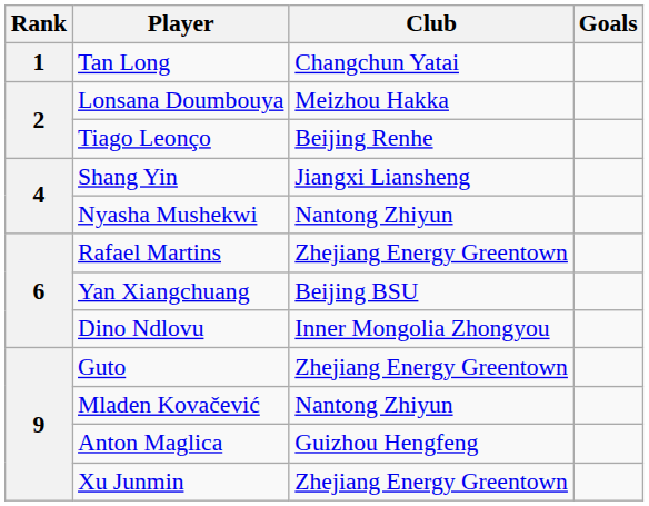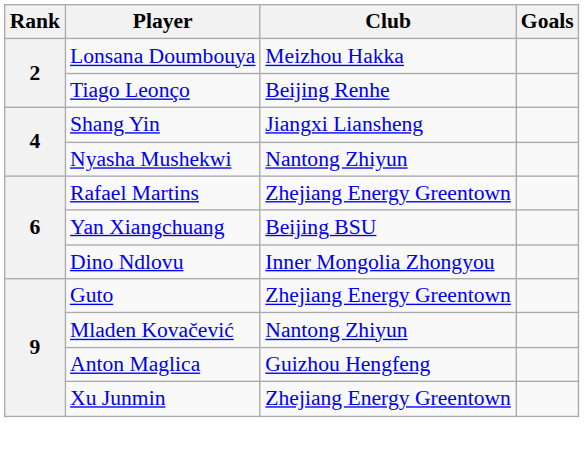 <table class="wikitable">
 <tr>
 <th>Rank</th>
 <th>Player</th>
 <th>Club</th>
 <th>Goals</th>
-</tr>
-<tr>
-<th rowspan=1>1</th>
-<td> <a href='#'>Tan Long</a></td>
-<td><a href='#'>Changchun Yatai</a></td>
-<td></td>
 </tr>
 <tr>
 <th rowspan=2>2</th>
 <td> <a href='#'>Lonsana Doumbouya</a></td>
 <td><a href='#'>Meizhou Hakka</a></td>
 <td></td>
 </tr>
 <tr>
 <td> <a href='#'>Tiago Leonço</a></td>
 <td><a href='#'>Beijing Renhe</a></td>
 <td></td>
 </tr>
 <tr>
 <th rowspan=2>4</th>
 <td> <a href='#'>Shang Yin</a></td>
 <td><a href='#'>Jiangxi Liansheng</a></td>
 <td></td>
 </tr>
 <tr>
 <td> <a href='#'>Nyasha Mushekwi</a></td>
 <td><a href='#'>Nantong Zhiyun</a></td>
 <td></td>
 </tr>
 <tr>
 <th rowspan=3>6</th>
 <td> <a href='#'>Rafael Martins</a></td>
 <td><a href='#'>Zhejiang Energy Greentown</a></td>
 <td></td>
 </tr>
 <tr>
 <td> <a href='#'>Yan Xiangchuang</a></td>
 <td><a href='#'>Beijing BSU</a></td>
 <td></td>
 </tr>
 <tr>
 <td> <a href='#'>Dino Ndlovu</a></td>
 <td><a href='#'>Inner Mongolia Zhongyou</a></td>
 <td></td>
 </tr>
 <tr>
 <th rowspan=4>9</th>
 <td> <a href='#'>Guto</a></td>
 <td><a href='#'>Zhejiang Energy Greentown</a></td>
 <td></td>
 </tr>
 <tr>
 <td> <a href='#'>Mladen Kovačević</a></td>
 <td><a href='#'>Nantong Zhiyun</a></td>
 <td></td>
 </tr>
 <tr>
 <td> <a href='#'>Anton Maglica</a></td>
 <td><a href='#'>Guizhou Hengfeng</a></td>
 <td></td>
 </tr>
 <tr>
 <td> <a href='#'>Xu Junmin</a></td>
 <td><a href='#'>Zhejiang Energy Greentown</a></td>
 <td></td>
 </tr>
 </table>
